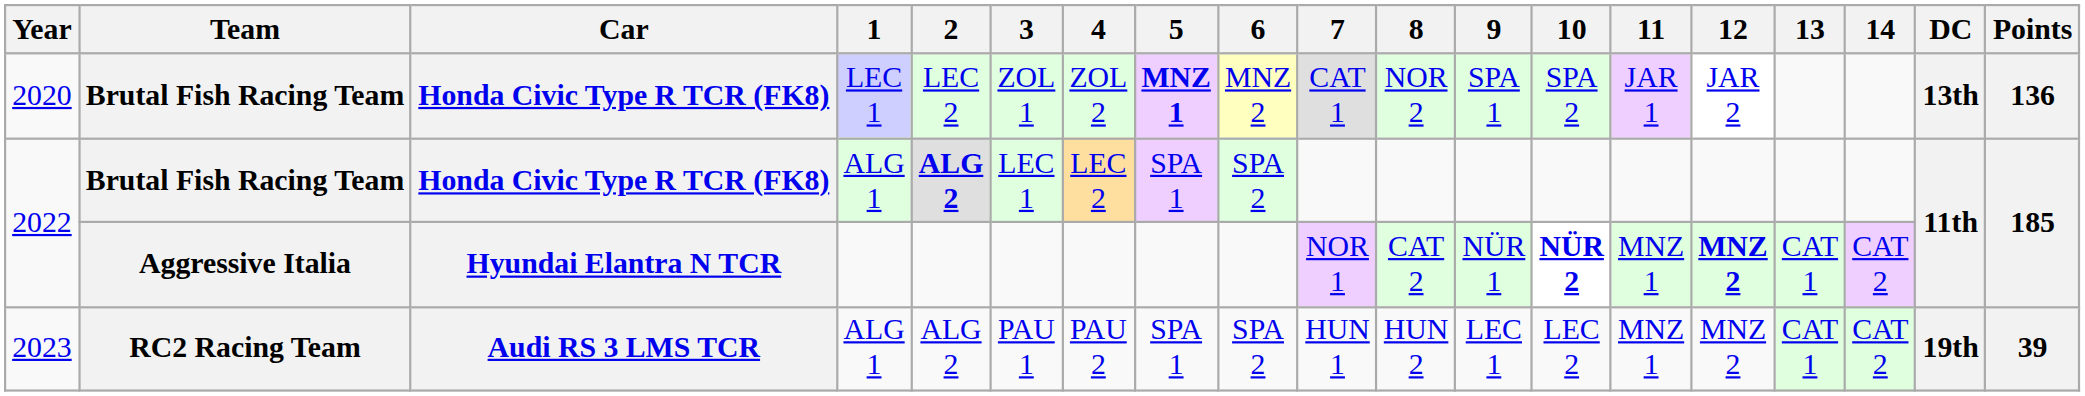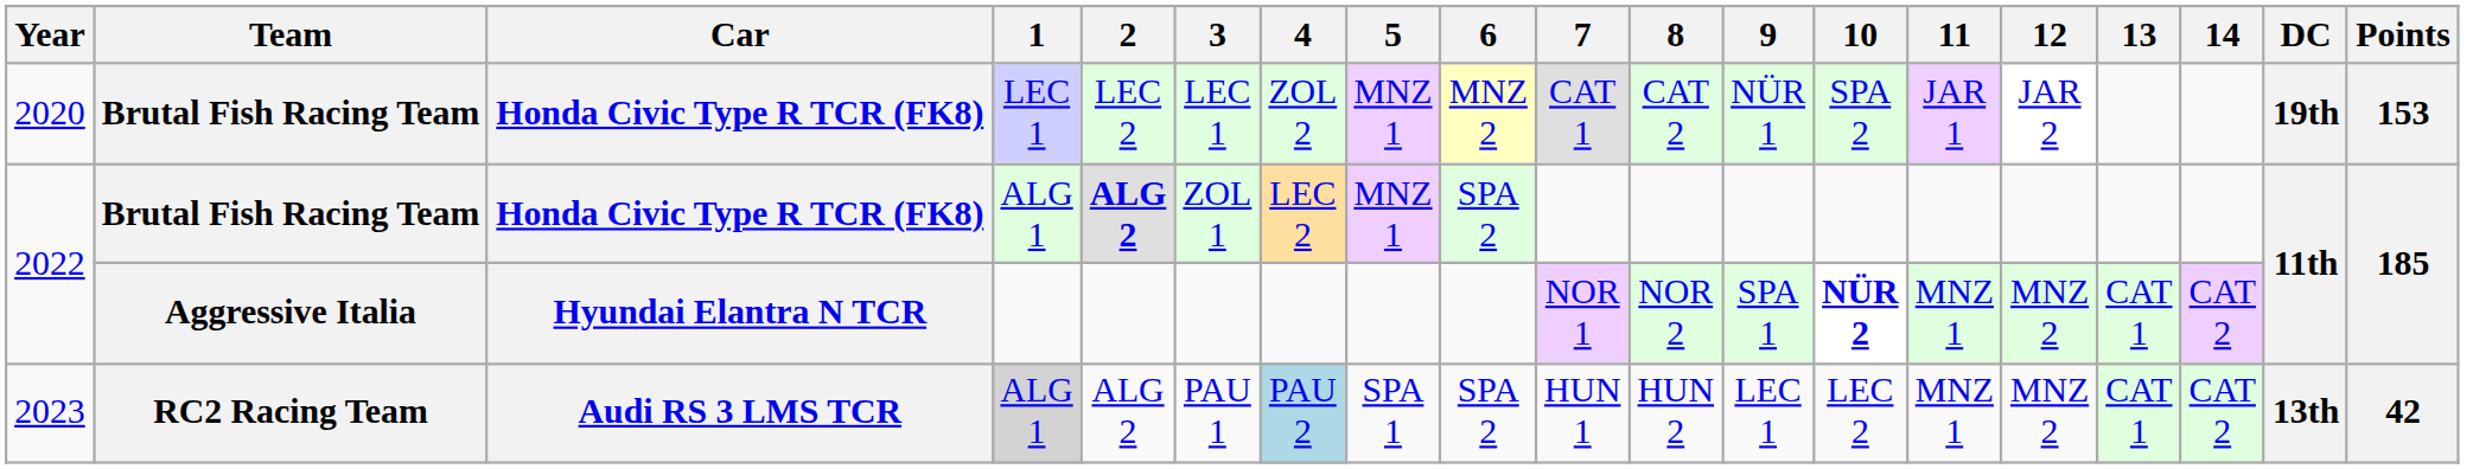 <table class="wikitable" style="text-align:center; font-size:85%">
 <tr>
 <th>Year</th>
 <th>Team</th>
 <th>Car</th>
 <th>1</th>
 <th>2</th>
 <th>3</th>
 <th>4</th>
 <th>5</th>
 <th>6</th>
 <th>7</th>
 <th>8</th>
 <th>9</th>
 <th>10</th>
 <th>11</th>
 <th>12</th>
 <th>13</th>
 <th>14</th>
 <th>DC</th>
 <th>Points</th>
 </tr>
 <tr>
 <td><a href='#'>2020</a></td>
 <th>Brutal Fish Racing Team</th>
 <th><a href='#'>Honda Civic Type R TCR (FK8)</a></th>
 <td style="background:#CFCFFF;"><a href='#'>LEC<br>1</a><br></td>
 <td style="background:#DFFFDF;"><a href='#'>LEC<br>2</a><br></td>
-<td style="background:#DFFFDF;"><a href='#'>ZOL<br>1</a><br></td>
+<td style="background:#DFFFDF;"><a href='#'>LEC<br>1</a><br></td>
 <td style="background:#DFFFDF;"><a href='#'>ZOL<br>2</a><br></td>
-<td style="background:#EFCFFF;"><strong><a href='#'>MNZ<br>1</a><br></strong></td>
+<td style="background:#EFCFFF;"><a href='#'>MNZ<br>1</a><br></td>
 <td style="background:#FFFFBF;"><a href='#'>MNZ<br>2</a><br></td>
 <td style="background:#DFDFDF;"><a href='#'>CAT<br>1</a><br></td>
-<td style="background:#DFFFDF;"><a href='#'>NOR<br>2</a><br></td>
-<td style="background:#DFFFDF;"><a href='#'>SPA<br>1</a><br></td>
+<td style="background:#DFFFDF;"><a href='#'>CAT<br>2</a><br></td>
+<td style="background:#DFFFDF;"><a href='#'>NÜR<br>1</a><br></td>
 <td style="background:#DFFFDF;"><a href='#'>SPA<br>2</a><br></td>
 <td style="background:#EFCFFF;"><a href='#'>JAR<br>1</a><br></td>
 <td style="background:#FFFFFF;"><a href='#'>JAR<br>2</a><br></td>
 <td></td>
 <td></td>
-<th>13th</th>
-<th>136</th>
+<th>19th</th>
+<th>153</th>
 </tr>
 <tr>
 <td rowspan=2><a href='#'>2022</a></td>
 <th>Brutal Fish Racing Team</th>
 <th><a href='#'>Honda Civic Type R TCR (FK8)</a></th>
 <td style="background:#DFFFDF;"><a href='#'>ALG<br>1</a><br></td>
 <td style="background:#DFDFDF;"><strong><a href='#'>ALG<br>2</a></strong><br></td>
-<td style="background:#DFFFDF;"><a href='#'>LEC<br>1</a><br></td>
+<td style="background:#DFFFDF;"><a href='#'>ZOL<br>1</a><br></td>
 <td style="background:#FFDF9F;"><a href='#'>LEC<br>2</a><br></td>
-<td style="background:#EFCFFF;"><a href='#'>SPA<br>1</a><br></td>
+<td style="background:#EFCFFF;"><a href='#'>MNZ<br>1</a><br></td>
 <td style="background:#DFFFDF;"><a href='#'>SPA<br>2</a><br></td>
 <td></td>
 <td></td>
 <td></td>
 <td></td>
 <td></td>
 <td></td>
 <td></td>
 <td></td>
 <th rowspan=2>11th</th>
 <th rowspan=2>185</th>
 </tr>
 <tr>
 <th>Aggressive Italia</th>
 <th><a href='#'>Hyundai Elantra N TCR</a></th>
 <td></td>
 <td></td>
 <td></td>
 <td></td>
 <td></td>
 <td></td>
 <td style="background:#EFCFFF;"><a href='#'>NOR<br>1</a><br></td>
-<td style="background:#DFFFDF;"><a href='#'>CAT<br>2</a><br></td>
-<td style="background:#DFFFDF;"><a href='#'>NÜR<br>1</a><br></td>
+<td style="background:#DFFFDF;"><a href='#'>NOR<br>2</a><br></td>
+<td style="background:#DFFFDF;"><a href='#'>SPA<br>1</a><br></td>
 <td style="background:#FFFFFF;"><strong><a href='#'>NÜR<br>2</a><br></strong></td>
 <td style="background:#DFFFDF;"><a href='#'>MNZ<br>1</a><br></td>
-<td style="background:#DFFFDF;"><strong><a href='#'>MNZ<br>2</a><br></strong></td>
+<td style="background:#DFFFDF;"><a href='#'>MNZ<br>2</a><br></td>
 <td style="background:#DFFFDF;"><a href='#'>CAT<br>1</a><br></td>
 <td style="background:#EFCFFF;"><a href='#'>CAT<br>2</a><br></td>
 </tr>
 <tr>
 <td><a href='#'>2023</a></td>
 <th>RC2 Racing Team</th>
 <th><a href='#'>Audi RS 3 LMS TCR</a></th>
-<td><a href='#'>ALG<br>1</a></td>
+<td style="background: lightgrey;"><a href='#'>ALG<br>1</a></td>
 <td><a href='#'>ALG<br>2</a></td>
 <td><a href='#'>PAU<br>1</a></td>
-<td><a href='#'>PAU<br>2</a></td>
+<td style="background: lightblue;"><a href='#'>PAU<br>2</a></td>
 <td><a href='#'>SPA<br>1</a></td>
 <td><a href='#'>SPA<br>2</a></td>
 <td><a href='#'>HUN<br>1</a></td>
 <td><a href='#'>HUN<br>2</a></td>
 <td><a href='#'>LEC<br>1</a></td>
 <td><a href='#'>LEC<br>2</a></td>
 <td><a href='#'>MNZ<br>1</a></td>
 <td><a href='#'>MNZ<br>2</a></td>
 <td style="background:#DFFFDF;"><a href='#'>CAT<br>1</a><br></td>
 <td style="background:#DFFFDF;"><a href='#'>CAT<br>2</a><br></td>
-<th>19th</th>
-<th>39</th>
+<th>13th</th>
+<th>42</th>
 </tr>
 </table>
